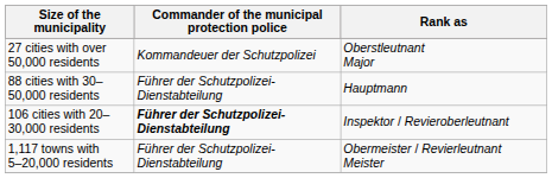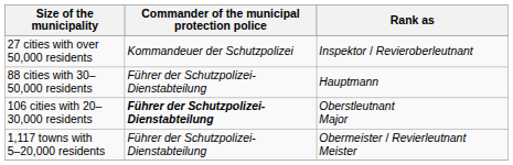 <table class="wikitable">
 <tr bgcolor="F1">
 <th align="left" width="160">Size of the municipality</th>
 <th align="left" width="260">Commander of the municipal protection police</th>
 <th align="left" width="260">Rank as</th>
 </tr>
 <tr>
 <td>27 cities with over 50,000 residents</td>
 <td><em>Kommandeuer der Schutzpolizei</em></td>
-<td><em>Oberstleutnant</em> <br> <em>Major</em></td>
+<td><em>Inspektor</em> / <em>Revieroberleutnant</em></td>
 </tr>
 <tr>
 <td>88 cities with 30–50,000  residents</td>
 <td><em>Führer der Schutzpolizei-Dienstabteilung</em></td>
 <td><em>Hauptmann</em></td>
 </tr>
 <tr>
 <td>106 cities with 20–30,000 residents</td>
 <td><strong><em>Führer der Schutzpolizei-Dienstabteilung</em></strong></td>
-<td><em>Inspektor</em> / <em>Revieroberleutnant</em></td>
+<td><em>Oberstleutnant</em> <br> <em>Major</em></td>
 </tr>
 <tr>
 <td>1,117 towns with <br> 5–20,000 residents</td>
 <td><em>Führer der Schutzpolizei-Dienstabteilung</em></td>
 <td><em>Obermeister</em> / <em>Revierleutnant</em> <br> <em>Meister</em></td>
 </tr>
 <tr>
 </tr>
 </table>
